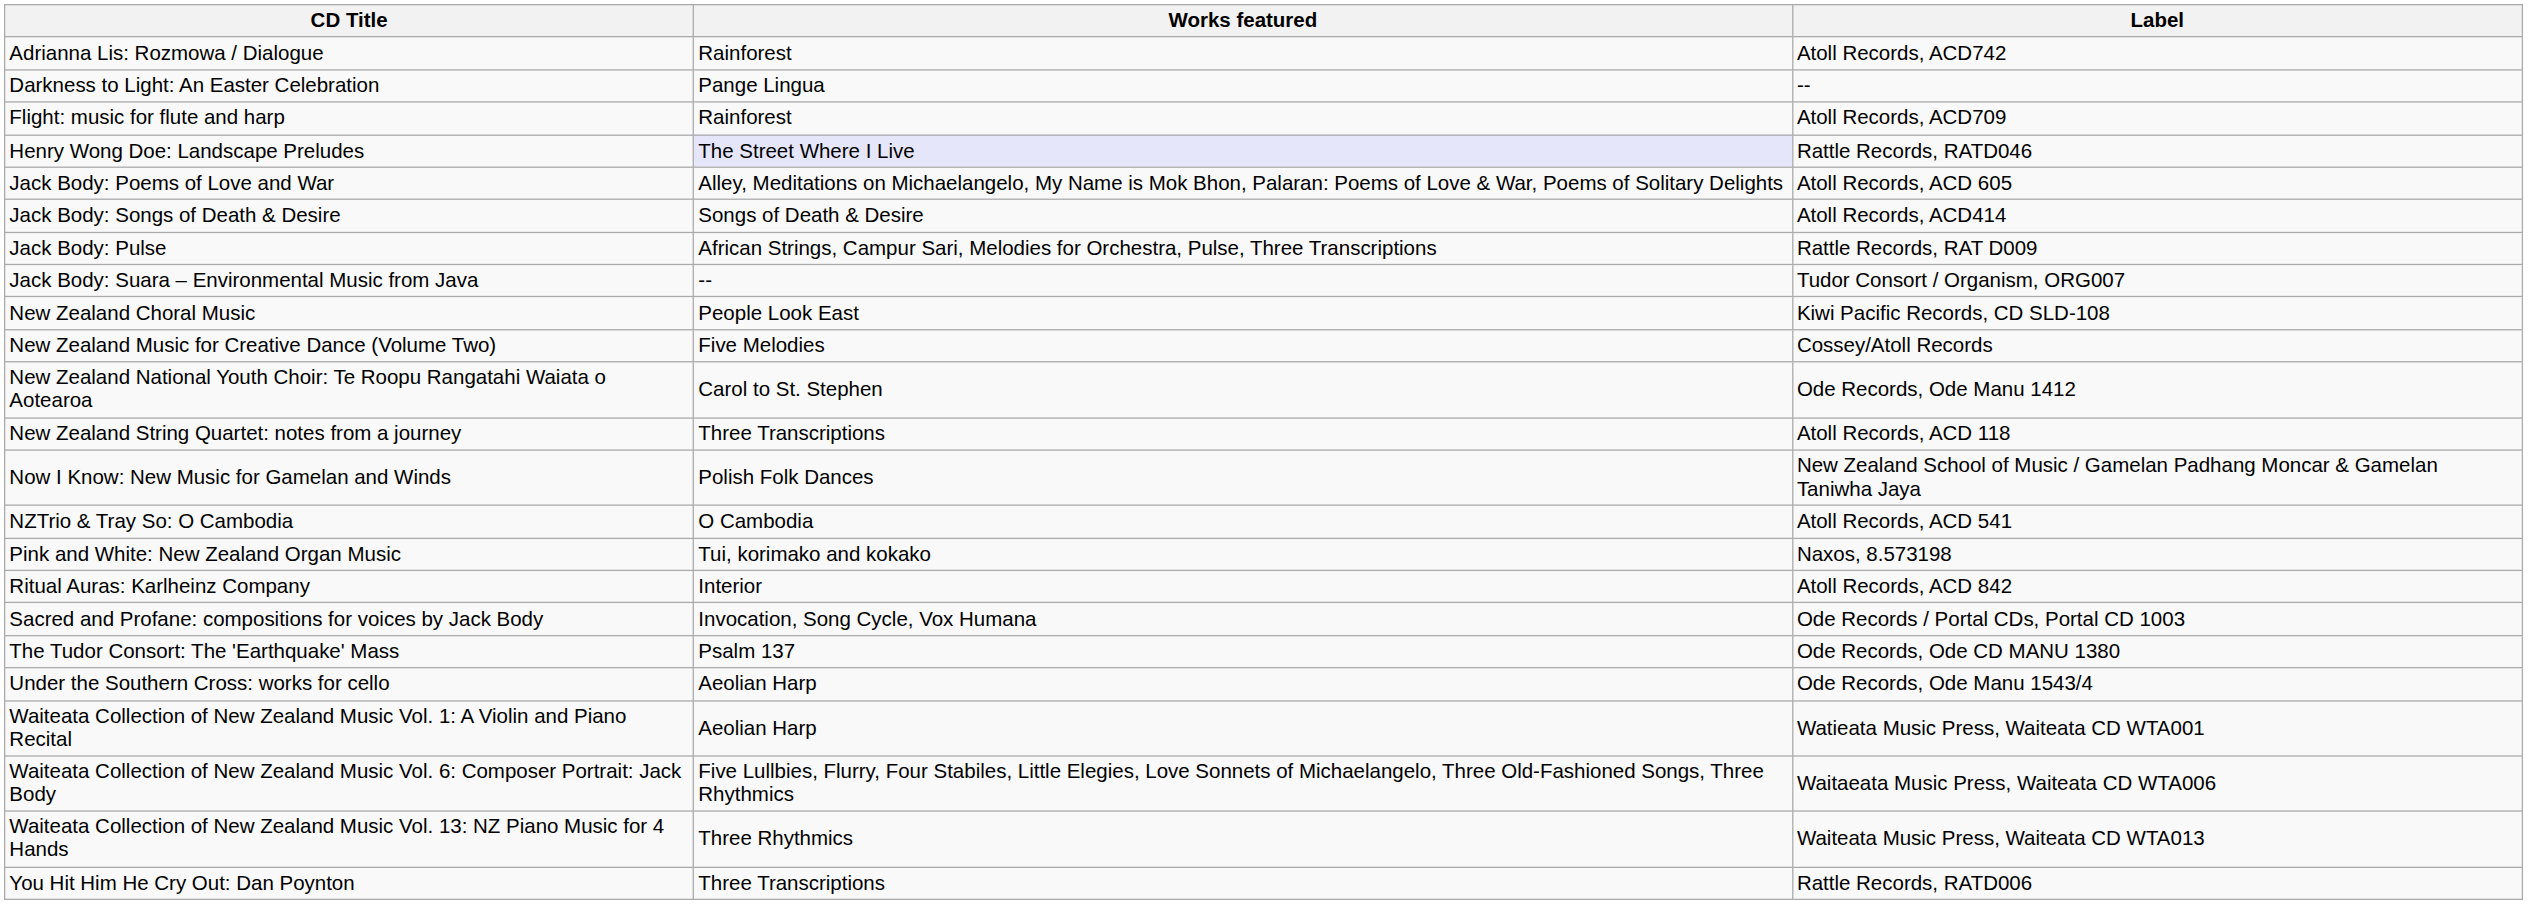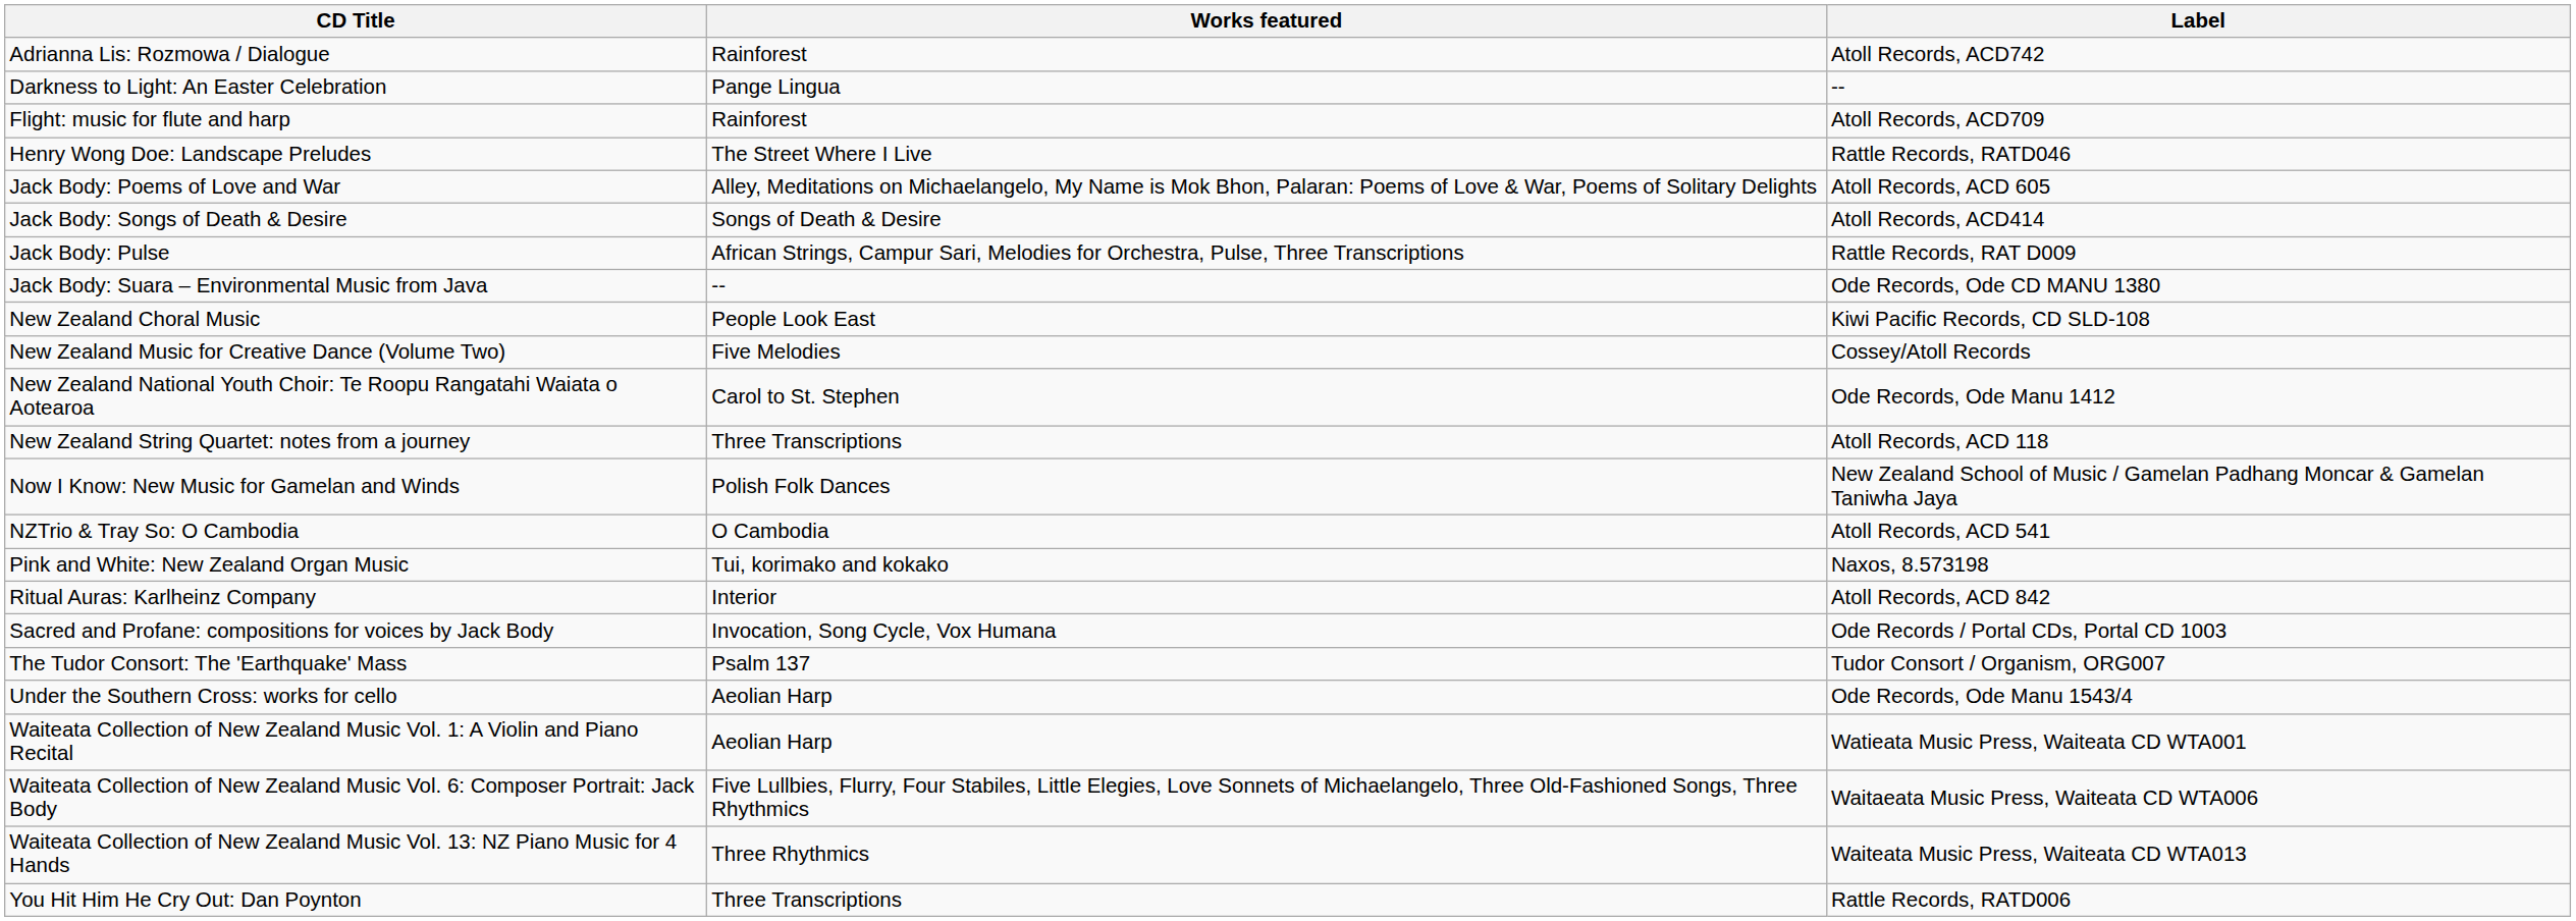 <table class="wikitable">
 <tr>
 <th>CD Title</th>
 <th>Works featured</th>
 <th>Label</th>
 </tr>
 <tr>
 <td>Adrianna Lis: Rozmowa / Dialogue</td>
 <td>Rainforest</td>
 <td>Atoll Records, ACD742</td>
 </tr>
 <tr>
 <td>Darkness to Light: An Easter Celebration</td>
 <td>Pange Lingua</td>
 <td>--</td>
 </tr>
 <tr>
 <td>Flight: music for flute and harp</td>
 <td>Rainforest</td>
 <td>Atoll Records, ACD709</td>
 </tr>
 <tr>
 <td>Henry Wong Doe: Landscape Preludes</td>
-<td style="background: lavender;">The Street Where I Live</td>
+<td>The Street Where I Live</td>
 <td>Rattle Records, RATD046</td>
 </tr>
 <tr>
 <td>Jack Body: Poems of Love and War</td>
 <td>Alley, Meditations on Michaelangelo, My Name is Mok Bhon, Palaran: Poems of Love & War, Poems of Solitary Delights</td>
 <td>Atoll Records, ACD 605</td>
 </tr>
 <tr>
 <td>Jack Body: Songs of Death & Desire</td>
 <td>Songs of Death & Desire</td>
 <td>Atoll Records, ACD414</td>
 </tr>
 <tr>
 <td>Jack Body: Pulse</td>
 <td>African Strings, Campur Sari, Melodies for Orchestra, Pulse, Three Transcriptions</td>
 <td>Rattle Records, RAT D009</td>
 </tr>
 <tr>
 <td>Jack Body: Suara – Environmental Music from Java</td>
 <td>--</td>
-<td>Tudor Consort / Organism, ORG007</td>
+<td>Ode Records, Ode CD MANU 1380</td>
 </tr>
 <tr>
 <td>New Zealand Choral Music</td>
 <td>People Look East</td>
 <td>Kiwi Pacific Records, CD SLD-108</td>
 </tr>
 <tr>
 <td>New Zealand Music for Creative Dance (Volume Two)</td>
 <td>Five Melodies</td>
 <td>Cossey/Atoll Records</td>
 </tr>
 <tr>
 <td>New Zealand National Youth Choir: Te Roopu Rangatahi Waiata o Aotearoa</td>
 <td>Carol to St. Stephen</td>
 <td>Ode Records, Ode Manu 1412</td>
 </tr>
 <tr>
 <td>New Zealand String Quartet: notes from a journey</td>
 <td>Three Transcriptions</td>
 <td>Atoll Records, ACD 118</td>
 </tr>
 <tr>
 <td>Now I Know: New Music for Gamelan and Winds</td>
 <td>Polish Folk Dances</td>
 <td>New Zealand School of Music / Gamelan Padhang Moncar & Gamelan Taniwha Jaya</td>
 </tr>
 <tr>
 <td>NZTrio & Tray So: O Cambodia</td>
 <td>O Cambodia</td>
 <td>Atoll Records, ACD 541</td>
 </tr>
 <tr>
 <td>Pink and White: New Zealand Organ Music</td>
 <td>Tui, korimako and kokako</td>
 <td>Naxos, 8.573198</td>
 </tr>
 <tr>
 <td>Ritual Auras: Karlheinz Company</td>
 <td>Interior</td>
 <td>Atoll Records, ACD 842</td>
 </tr>
 <tr>
 <td>Sacred and Profane: compositions for voices by Jack Body</td>
 <td>Invocation, Song Cycle, Vox Humana</td>
 <td>Ode Records / Portal CDs, Portal CD 1003</td>
 </tr>
 <tr>
 <td>The Tudor Consort: The 'Earthquake' Mass</td>
 <td>Psalm 137</td>
-<td>Ode Records, Ode CD MANU 1380</td>
+<td>Tudor Consort / Organism, ORG007</td>
 </tr>
 <tr>
 <td>Under the Southern Cross: works for cello</td>
 <td>Aeolian Harp</td>
 <td>Ode Records, Ode Manu 1543/4</td>
 </tr>
 <tr>
 <td>Waiteata Collection of New Zealand Music Vol. 1: A Violin and Piano Recital</td>
 <td>Aeolian Harp</td>
 <td>Watieata Music Press, Waiteata CD WTA001</td>
 </tr>
 <tr>
 <td>Waiteata Collection of New Zealand Music Vol. 6: Composer Portrait: Jack Body</td>
 <td>Five Lullbies, Flurry, Four Stabiles, Little Elegies, Love Sonnets of Michaelangelo, Three Old-Fashioned Songs, Three Rhythmics</td>
 <td>Waitaeata Music Press, Waiteata CD WTA006</td>
 </tr>
 <tr>
 <td>Waiteata Collection of New Zealand Music Vol. 13: NZ Piano Music for 4 Hands</td>
 <td>Three Rhythmics</td>
 <td>Waiteata Music Press, Waiteata CD WTA013</td>
 </tr>
 <tr>
 <td>You Hit Him He Cry Out: Dan Poynton</td>
 <td>Three Transcriptions</td>
 <td>Rattle Records, RATD006</td>
 </tr>
 </table>
